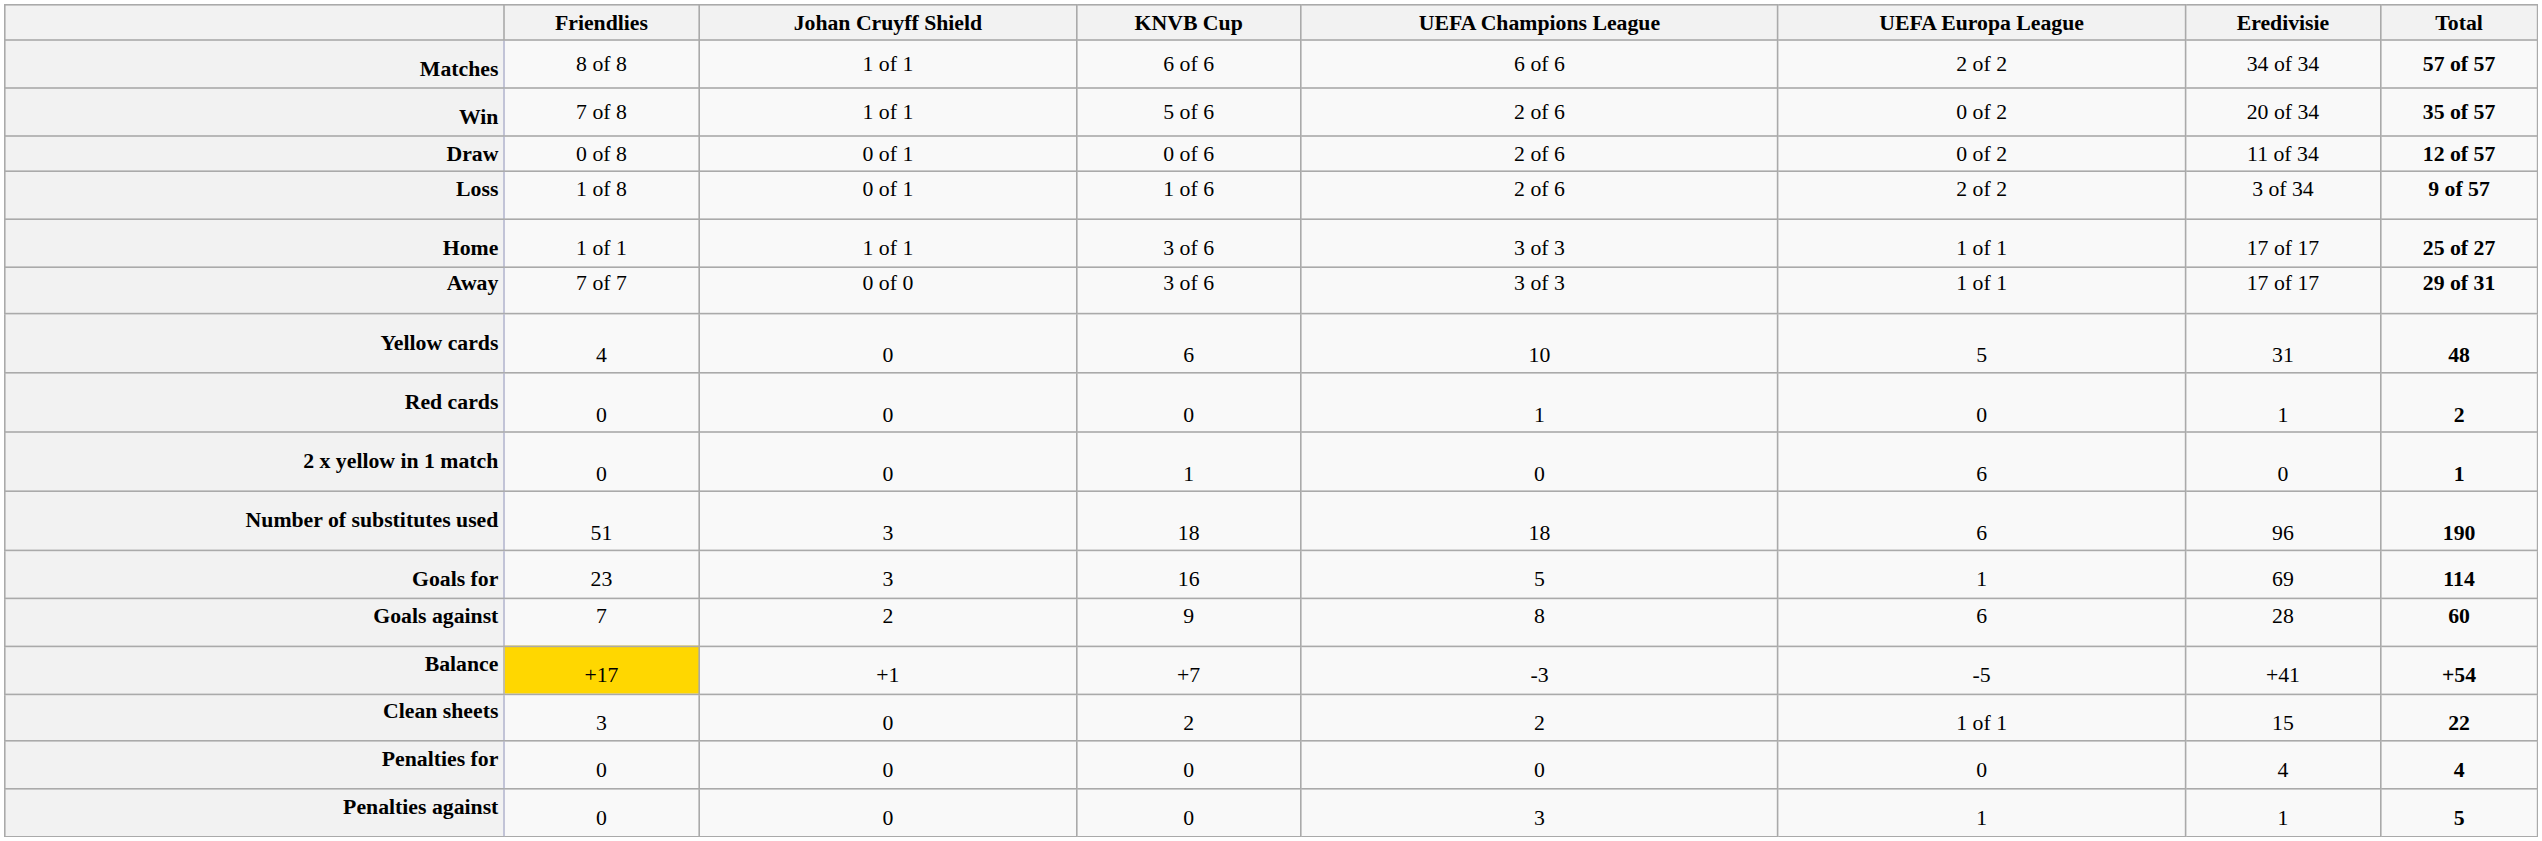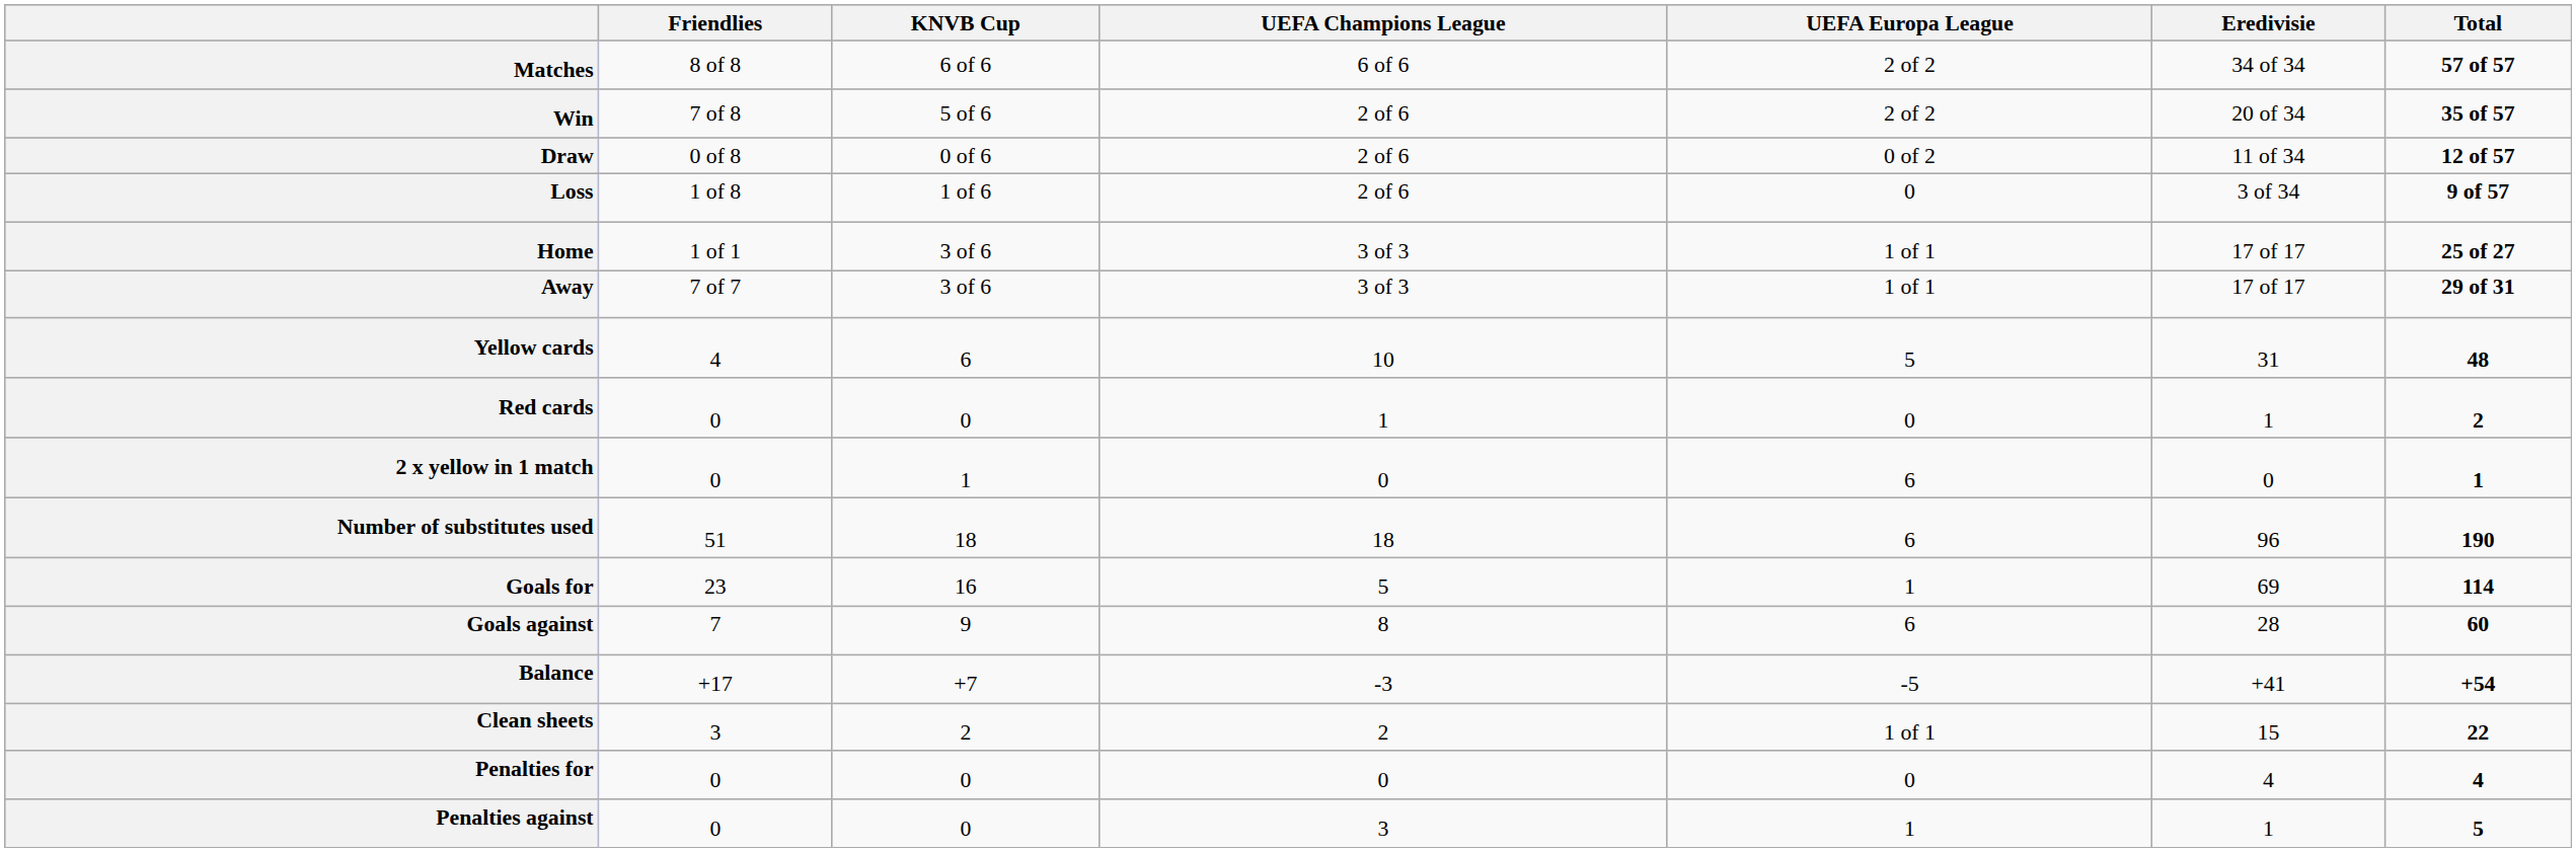 <table class="wikitable" style="width:100%; font-size:85%;">
 <tr>
 <th></th>
 <th>Friendlies</th>
-<th>Johan Cruyff Shield</th>
 <th>KNVB Cup</th>
 <th>UEFA Champions League</th>
 <th>UEFA Europa League</th>
 <th>Eredivisie</th>
 <th>Total</th>
 </tr>
 <tr>
 <th style="border-right:1px solid #B5B7CF;text-align:right;padding-top:10px;">Matches</th>
 <td align=center>8 of 8</td>
-<td align=center>1 of 1</td>
 <td align=center>6 of 6</td>
 <td align=center>6 of 6</td>
 <td align=center>2 of 2</td>
 <td align=center>34 of 34</td>
 <td align=center><strong>57 of 57</strong></td>
 </tr>
 <tr style="font-size:100%;">
 <th style="border-right:1px solid #B5B7CF;text-align:right;padding-top:10px;">Win</th>
 <td align=center>7 of 8</td>
-<td align=center>1 of 1</td>
 <td align=center>5 of 6</td>
 <td align=center>2 of 6</td>
-<td align=center>0 of 2</td>
+<td align=center>2 of 2</td>
 <td align=center>20 of 34</td>
 <td align=center><strong>35 of 57</strong></td>
 </tr>
 <tr style="font-size:100%;">
 <th style="border-right:1px solid #B5B7CF;text-align:right;">Draw</th>
 <td align=center>0 of 8</td>
-<td align=center>0 of 1</td>
 <td align=center>0 of 6</td>
 <td align=center>2 of 6</td>
 <td align=center>0 of 2</td>
 <td align=center>11 of 34</td>
 <td align=center><strong>12 of 57</strong></td>
 </tr>
 <tr style="font-size:100%;" valign="top">
 <th style="border-right:1px solid #B5B7CF;text-align:right;padding-bottom:10px;">Loss</th>
 <td align=center>1 of 8</td>
-<td align=center>0 of 1</td>
 <td align=center>1 of 6</td>
 <td align=center>2 of 6</td>
-<td align=center>2 of 2</td>
+<td align=center>0</td>
 <td align=center>3 of 34</td>
 <td align=center><strong>9 of 57</strong></td>
 </tr>
 <tr style="font-size:100%;" valign="bottom">
 <th style="border-right:1px solid #B5B7CF;text-align:right;padding-top:10px;">Home</th>
-<td align=center>1 of 1</td>
 <td align=center>1 of 1</td>
 <td align=center>3 of 6</td>
 <td align=center>3 of 3</td>
 <td align=center>1 of 1</td>
 <td align=center>17 of 17</td>
 <td align=center><strong>25 of 27</strong></td>
 </tr>
 <tr style="font-size:100%;" valign="top">
 <th style="border-right:1px solid #B5B7CF;text-align:right;padding-bottom:10px;">Away</th>
 <td align=center>7 of 7</td>
-<td align=center>0 of 0</td>
 <td align=center>3 of 6</td>
 <td align=center>3 of 3</td>
 <td align=center>1 of 1</td>
 <td align=center>17 of 17</td>
 <td align=center><strong>29 of 31</strong></td>
 </tr>
 <tr style="font-size:100%;" valign="bottom">
 <th style="border-right:1px solid #B5B7CF;text-align:right;padding-top:10px;padding-bottom:10px;">Yellow cards </th>
 <td align=center>4</td>
-<td align=center>0</td>
 <td align=center>6</td>
 <td align=center>10</td>
 <td align=center>5</td>
 <td align=center>31</td>
 <td align=center><strong>48</strong></td>
 </tr>
 <tr style="font-size:100%;" valign="bottom">
 <th style="border-right:1px solid #B5B7CF;text-align:right;padding-top:10px;padding-bottom:10px;">Red cards </th>
 <td align=center>0</td>
 <td align=center>0</td>
-<td align=center>0</td>
 <td align=center>1</td>
 <td align=center>0</td>
 <td align=center>1</td>
 <td align=center><strong>2</strong></td>
 </tr>
 <tr style="font-size:100%;" valign="bottom">
 <th style="border-right:1px solid #B5B7CF;text-align:right;padding-top:10px;padding-bottom:10px;">2 x yellow in 1 match </th>
-<td align=center>0</td>
 <td align=center>0</td>
 <td align=center>1</td>
 <td align=center>0</td>
 <td align=center>6</td>
 <td align=center>0</td>
 <td align=center><strong>1</strong></td>
 </tr>
 <tr style="font-size:100%;" valign="bottom">
 <th style="border-right:1px solid #B5B7CF;text-align:right;padding-top:10px;padding-bottom:10px;">Number of substitutes used </th>
 <td align=center>51</td>
-<td align=center>3</td>
 <td align=center>18</td>
 <td align=center>18</td>
 <td align=center>6</td>
 <td align=center>96</td>
 <td align=center><strong>190</strong></td>
 </tr>
 <tr style="font-size:100%;" valign="bottom">
 <th style="border-right:1px solid #B5B7CF;text-align:right;padding-top:10px;">Goals for </th>
 <td align=center>23</td>
-<td align=center>3</td>
 <td align=center>16</td>
 <td align=center>5</td>
 <td align=center>1</td>
 <td align=center>69</td>
 <td align=center><strong>114</strong></td>
 </tr>
 <tr style="font-size:100%;" valign="top">
 <th style="border-right:1px solid #B5B7CF;text-align:right;padding-bottom:10px;">Goals against </th>
 <td align=center>7</td>
-<td align=center>2</td>
 <td align=center>9</td>
 <td align=center>8</td>
 <td align=center>6</td>
 <td align=center>28</td>
 <td align=center><strong>60</strong></td>
 </tr>
 <tr style="font-size:100%;" valign="bottom">
 <th style="border-right:1px solid #B5B7CF;text-align:right;padding-bottom:10px;">Balance </th>
-<td align=center style="background: gold;">+17</td>
-<td align=center>+1</td>
+<td align=center>+17</td>
 <td align=center>+7</td>
 <td align=center>-3</td>
 <td align=center>-5</td>
 <td align=center>+41</td>
 <td align=center><strong>+54</strong></td>
 </tr>
 <tr style="font-size:100%;" valign="bottom">
 <th style="border-right:1px solid #B5B7CF;text-align:right;padding-bottom:10px;">Clean sheets </th>
 <td align=center>3</td>
-<td align=center>0</td>
 <td align=center>2</td>
 <td align=center>2</td>
 <td align=center>1 of 1</td>
 <td align=center>15</td>
 <td align=center><strong>22</strong></td>
 </tr>
 <tr style="font-size:100%;" valign="bottom">
 <th style="border-right:1px solid #B5B7CF;text-align:right;padding-bottom:10px;">Penalties for </th>
 <td align=center>0</td>
 <td align=center>0</td>
 <td align=center>0</td>
 <td align=center>0</td>
-<td align=center>0</td>
 <td align=center>4</td>
 <td align=center><strong>4</strong></td>
 </tr>
 <tr style="font-size:100%;" valign="bottom">
 <th style="border-right:1px solid #B5B7CF;text-align:right;padding-bottom:10px;">Penalties against </th>
-<td align=center>0</td>
 <td align=center>0</td>
 <td align=center>0</td>
 <td align=center>3</td>
 <td align=center>1</td>
 <td align=center>1</td>
 <td align=center><strong>5</strong></td>
 </tr>
 </table>
